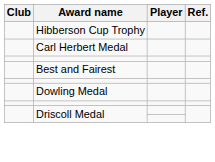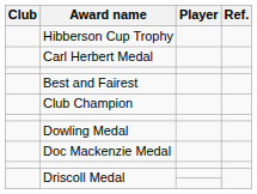 <table class="wikitable sortable">
 <tr style="background:#C1D8FF;">
 <th>Club</th>
 <th>Award name</th>
 <th>Player</th>
 <th class="unsortable">Ref.</th>
 </tr>
 <tr>
 <td></td>
 <td>Hibberson Cup Trophy</td>
 <td></td>
 <td></td>
 </tr>
 <tr>
 <td></td>
 <td>Carl Herbert Medal</td>
 <td></td>
 <td></td>
 </tr>
 <tr>
 <td></td>
 <td></td>
 <td></td>
 <td></td>
 </tr>
 <tr>
 <td></td>
 <td>Best and Fairest</td>
 <td></td>
 <td></td>
 </tr>
 <tr>
 <td></td>
+<td>Club Champion</td>
+<td></td>
+<td></td>
+</tr>
+<tr>
+<td></td>
 <td></td>
 <td></td>
 <td></td>
 </tr>
 <tr>
 <td></td>
 <td>Dowling Medal</td>
+<td></td>
+<td></td>
+</tr>
+<tr>
+<td></td>
+<td>Doc Mackenzie Medal</td>
 <td></td>
 <td></td>
 </tr>
 <tr>
 <td></td>
 <td></td>
 <td></td>
 <td></td>
 </tr>
 <tr>
 <td rowspan=2></td>
 <td rowspan=2>Driscoll Medal</td>
 <td></td>
 <td rowspan=2></td>
 </tr>
 <tr>
 <td></td>
 </tr>
 </table>
